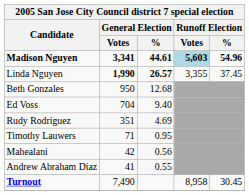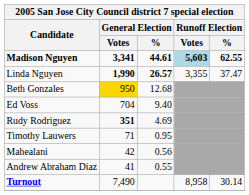 <table class=wikitable>
 <tr>
 <th colspan=5>2005 San Jose City Council district 7 special election</th>
 </tr>
 <tr>
 <th colspan=1 rowspan=2>Candidate</th>
 <th colspan=2>General Election</th>
 <th colspan=2><strong>Runoff Election</strong></th>
 </tr>
 <tr>
 <th>Votes</th>
 <th>%</th>
 <th>Votes</th>
 <th>%</th>
 </tr>
 <tr>
 <td><strong>Madison Nguyen</strong></td>
 <td align="right"><strong>3,341</strong></td>
 <td align="right"><strong>44.61</strong></td>
 <td align="right" style="background: lightblue;"><strong>5,603</strong></td>
-<td align="right"><strong>54.96</strong></td>
+<td align="right"><strong>62.55</strong></td>
 </tr>
 <tr>
 <td>Linda Nguyen</td>
 <td align="right"><strong>1,990</strong></td>
 <td align="right"><strong>26.57</strong></td>
 <td align="right">3,355</td>
-<td align="right">37.45</td>
+<td align="right">37.47</td>
 </tr>
 <tr>
 <td>Beth Gonzales</td>
-<td align="right">950</td>
+<td align="right" style="background: gold;">950</td>
 <td align="right">12.68</td>
 <td colspan=2 bgcolor=darkgray></td>
 </tr>
 <tr>
 <td>Ed Voss</td>
 <td align="right">704</td>
 <td align="right">9.40</td>
 <td colspan=2 bgcolor=darkgray></td>
 </tr>
 <tr>
 <td>Rudy Rodriguez</td>
-<td align="right">351</td>
+<td align="right"><strong>351</strong></td>
 <td align="right">4.69</td>
 <td colspan=2 bgcolor=darkgray></td>
 </tr>
 <tr>
 <td>Timothy Lauwers</td>
 <td align="right">71</td>
 <td align="right">0.95</td>
 <td colspan=2 bgcolor=darkgray></td>
 </tr>
 <tr>
 <td>Mahealani</td>
 <td align="right">42</td>
 <td align="right">0.56</td>
 <td colspan=2 bgcolor=darkgray></td>
 </tr>
 <tr>
 <td>Andrew Abraham Diaz</td>
 <td align="right">41</td>
 <td align="right">0.55</td>
 <td colspan=2 bgcolor=darkgray></td>
 </tr>
 <tr>
 <td><strong><a href='#'>Turnout</a></strong></td>
 <td align="right">7,490</td>
 <td align="right"></td>
 <td align="right">8,958</td>
-<td align="right">30.45</td>
+<td align="right">30.14</td>
 </tr>
 <tr>
 </tr>
 </table>
